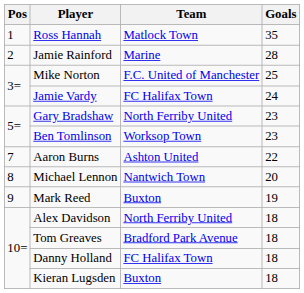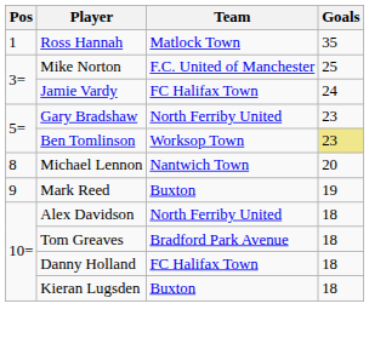 <table class= wikitable>
 <tr>
 <th>Pos</th>
 <th>Player</th>
 <th>Team</th>
 <th>Goals</th>
 </tr>
 <tr>
 <td rowspan="1">1</td>
 <td> <a href='#'>Ross Hannah</a></td>
 <td><a href='#'>Matlock Town</a></td>
 <td>35</td>
-</tr>
-<tr>
-<td rowspan="1">2</td>
-<td> Jamie Rainford</td>
-<td><a href='#'>Marine</a></td>
-<td>28</td>
 </tr>
 <tr>
 <td rowspan="2">3=</td>
 <td> Mike Norton</td>
 <td><a href='#'>F.C. United of Manchester</a></td>
 <td>25</td>
 </tr>
 <tr>
 <td> <a href='#'>Jamie Vardy</a></td>
 <td><a href='#'>FC Halifax Town</a></td>
 <td>24</td>
 </tr>
 <tr>
 <td rowspan="2">5=</td>
 <td>  <a href='#'>Gary Bradshaw</a></td>
 <td><a href='#'>North Ferriby United</a></td>
 <td>23</td>
 </tr>
 <tr>
 <td> <a href='#'>Ben Tomlinson</a></td>
 <td><a href='#'>Worksop Town</a></td>
-<td>23</td>
-</tr>
-<tr>
-<td rowspan="1">7</td>
-<td> Aaron Burns</td>
-<td><a href='#'>Ashton United</a></td>
-<td>22</td>
+<td style="background: khaki;">23</td>
 </tr>
 <tr>
 <td rowspan="1">8</td>
 <td> Michael Lennon</td>
 <td><a href='#'>Nantwich Town</a></td>
 <td>20</td>
 </tr>
 <tr>
 <td rowspan="1">9</td>
 <td> Mark Reed</td>
 <td><a href='#'>Buxton</a></td>
 <td>19</td>
 </tr>
 <tr>
 <td rowspan="4">10=</td>
 <td> Alex Davidson</td>
 <td><a href='#'>North Ferriby United</a></td>
 <td>18</td>
 </tr>
 <tr>
 <td> Tom Greaves</td>
 <td><a href='#'>Bradford Park Avenue</a></td>
 <td>18</td>
 </tr>
 <tr>
 <td> Danny Holland</td>
 <td><a href='#'>FC Halifax Town</a></td>
 <td>18</td>
 </tr>
 <tr>
 <td> Kieran Lugsden</td>
 <td><a href='#'>Buxton</a></td>
 <td>18</td>
 </tr>
 </table>
